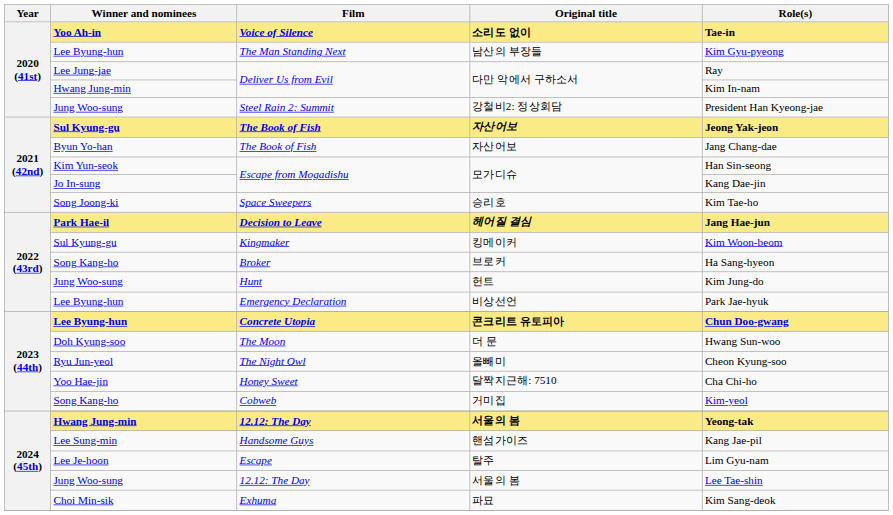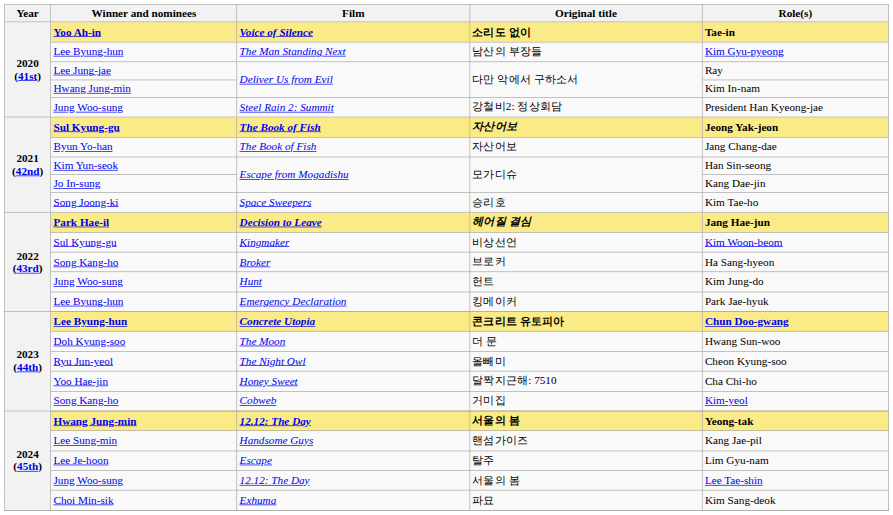 <table class="wikitable" style="width:100%">
 <tr>
 <th style="width:5%;">Year</th>
 <th style="width:20%;">Winner and nominees</th>
 <th style="width:25%;">Film</th>
 <th style="width:25%;">Original title</th>
 <th style="width:20%;">Role(s)</th>
 </tr>
 <tr>
 <th rowspan="5">2020 (<a href='#'>41st</a>)</th>
 <td style="background:#FAEB86;"><strong><a href='#'>Yoo Ah-in</a> </strong></td>
 <td style="background:#FAEB86;"><strong><em><a href='#'>Voice of Silence</a></em></strong></td>
 <td style="background:#FAEB86;"><strong>소리도 없이</strong></td>
 <td style="background:#FAEB86;"><strong>Tae-in</strong></td>
 </tr>
 <tr>
 <td><a href='#'>Lee Byung-hun</a></td>
 <td><em><a href='#'>The Man Standing Next</a></em></td>
 <td>남산의 부장들</td>
 <td><a href='#'>Kim Gyu-pyeong</a></td>
 </tr>
 <tr>
 <td><a href='#'>Lee Jung-jae</a></td>
 <td rowspan="2"><a href='#'><em>Deliver Us from Evil</em></a></td>
 <td rowspan="2">다만 악에서 구하소서</td>
 <td>Ray</td>
 </tr>
 <tr>
 <td><a href='#'>Hwang Jung-min</a></td>
 <td>Kim In-nam</td>
 </tr>
 <tr>
 <td><a href='#'>Jung Woo-sung</a></td>
 <td><em><a href='#'>Steel Rain 2: Summit</a></em></td>
 <td>강철비2: 정상회담</td>
 <td>President Han Kyeong-jae</td>
 </tr>
 <tr>
 <th rowspan="5">2021 (<a href='#'>42nd</a>)</th>
 <td style="background:#FAEB86;"><strong><a href='#'>Sul Kyung-gu</a></strong></td>
 <td style="background:#FAEB86;"><strong><em><a href='#'>The Book of Fish</a></em></strong></td>
 <td style="background:#FAEB86;"><strong><em>자산어보</em></strong></td>
 <td style="background:#FAEB86;"><strong>Jeong Yak-jeon</strong></td>
 </tr>
 <tr>
 <td><a href='#'>Byun Yo-han</a></td>
 <td><em><a href='#'>The Book of Fish</a></em></td>
 <td>자산어보</td>
 <td>Jang Chang-dae</td>
 </tr>
 <tr>
 <td><a href='#'>Kim Yun-seok</a></td>
 <td rowspan=2><em><a href='#'>Escape from Mogadishu</a></em></td>
 <td rowspan=2>모가디슈</td>
 <td>Han Sin-seong</td>
 </tr>
 <tr>
 <td><a href='#'>Jo In-sung</a></td>
 <td>Kang Dae-jin</td>
 </tr>
 <tr>
 <td><a href='#'>Song Joong-ki</a></td>
 <td><em><a href='#'>Space Sweepers</a></em></td>
 <td>승리호</td>
 <td>Kim Tae-ho</td>
 </tr>
 <tr>
 <th rowspan="5">2022 (<a href='#'>43rd</a>)</th>
 <td style="background:#FAEB86;"><strong><a href='#'>Park Hae-il</a></strong></td>
 <td style="background:#FAEB86;"><strong><em><a href='#'>Decision to Leave</a></em></strong></td>
 <td style="background:#FAEB86;"><strong><em>헤어질 결심</em></strong></td>
 <td style="background:#FAEB86;"><strong>Jang Hae-jun</strong></td>
 </tr>
 <tr>
 <td><a href='#'>Sul Kyung-gu</a></td>
 <td><em><a href='#'>Kingmaker</a></em></td>
-<td>킹메이커</td>
+<td>비상선언</td>
 <td><a href='#'>Kim Woon-beom</a></td>
 </tr>
 <tr>
 <td><a href='#'>Song Kang-ho</a></td>
 <td><em><a href='#'>Broker</a></em></td>
 <td>브로커</td>
 <td>Ha Sang-hyeon</td>
 </tr>
 <tr>
 <td><a href='#'>Jung Woo-sung</a></td>
 <td><em><a href='#'>Hunt</a></em></td>
 <td>헌트</td>
 <td>Kim Jung-do</td>
 </tr>
 <tr>
 <td><a href='#'>Lee Byung-hun</a></td>
 <td><em><a href='#'>Emergency Declaration</a></em></td>
-<td>비상선언</td>
+<td>킹메이커</td>
 <td>Park Jae-hyuk</td>
 </tr>
 <tr>
 <th rowspan="6">2023 (<a href='#'>44th</a>)</th>
 </tr>
 <tr style="background:#FAEB86;">
 <td><strong><a href='#'>Lee Byung-hun</a></strong> </td>
 <td><strong><em><a href='#'>Concrete Utopia</a></em></strong></td>
 <td><strong>콘크리트 유토피아</strong></td>
 <td><strong><a href='#'>Chun Doo-gwang</a></strong></td>
 </tr>
 <tr>
 <td><a href='#'>Doh Kyung-soo</a></td>
 <td><em><a href='#'>The Moon</a></em></td>
 <td>더 문</td>
 <td>Hwang Sun-woo</td>
 </tr>
 <tr>
 <td><a href='#'>Ryu Jun-yeol</a></td>
 <td><em><a href='#'>The Night Owl</a></em></td>
 <td>올빼미</td>
 <td>Cheon Kyung-soo</td>
 </tr>
 <tr>
 <td><a href='#'>Yoo Hae-jin</a></td>
 <td><em><a href='#'>Honey Sweet</a></em></td>
 <td>달짝지근해: 7510</td>
 <td>Cha Chi-ho</td>
 </tr>
 <tr>
 <td><a href='#'>Song Kang-ho</a></td>
 <td><em><a href='#'>Cobweb</a></em></td>
 <td>거미집</td>
 <td><a href='#'>Kim-yeol</a></td>
 </tr>
 <tr>
 <th rowspan="6">2024 (<a href='#'>45th</a>)</th>
 </tr>
 <tr style="background:#FAEB86;">
 <td><strong><a href='#'>Hwang Jung-min</a></strong> </td>
 <td><strong><em><a href='#'>12.12: The Day</a></em></strong></td>
 <td><strong>서울의 봄</strong></td>
 <td><strong>Yeong-tak</strong></td>
 </tr>
 <tr>
 <td><a href='#'>Lee Sung-min</a></td>
 <td><em><a href='#'>Handsome Guys</a></em></td>
 <td>핸섬가이즈</td>
 <td>Kang Jae-pil</td>
 </tr>
 <tr>
 <td><a href='#'>Lee Je-hoon</a></td>
 <td><em><a href='#'>Escape</a></em></td>
 <td>탈주</td>
 <td>Lim Gyu-nam</td>
 </tr>
 <tr>
 <td><a href='#'>Jung Woo-sung</a></td>
 <td><em><a href='#'>12.12: The Day</a></em></td>
 <td>서울의 봄</td>
 <td><a href='#'>Lee Tae-shin</a></td>
 </tr>
 <tr>
 <td><a href='#'>Choi Min-sik</a></td>
 <td><em><a href='#'>Exhuma</a></em></td>
 <td>파묘</td>
 <td>Kim Sang-deok</td>
 </tr>
 <tr>
 </tr>
 </table>
